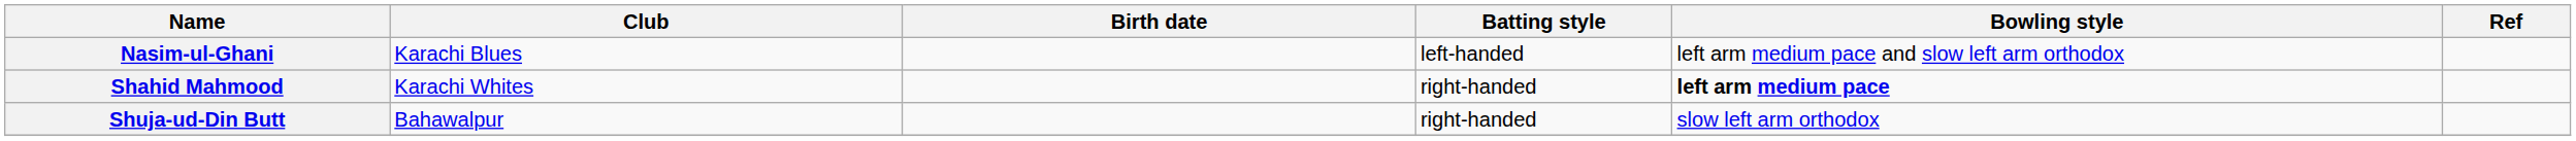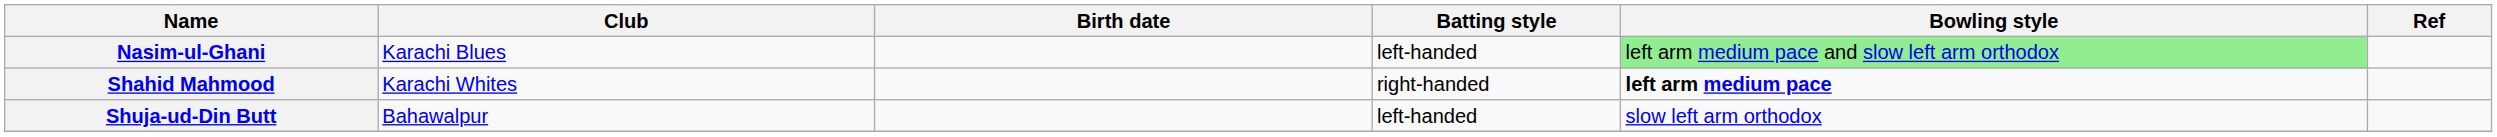 <table class="wikitable plainrowheaders" style="font-size:95%; width:95%;">
 <tr>
 <th scope="col" width="15%">Name</th>
 <th scope="col" width="20%">Club</th>
 <th scope="col" width="20%">Birth date</th>
 <th scope="col" width="10%">Batting style</th>
 <th scope="col" width="30%">Bowling style</th>
 <th scope="col" width="5%">Ref</th>
 </tr>
 <tr>
 <th scope="row"><a href='#'>Nasim-ul-Ghani</a></th>
 <td><a href='#'>Karachi Blues</a></td>
 <td></td>
 <td>left-handed</td>
-<td>left arm <a href='#'>medium pace</a> and <a href='#'>slow left arm orthodox</a></td>
+<td style="background: lightgreen;">left arm <a href='#'>medium pace</a> and <a href='#'>slow left arm orthodox</a></td>
 <td></td>
 </tr>
 <tr>
 <th scope="row"><a href='#'>Shahid Mahmood</a></th>
 <td><a href='#'>Karachi Whites</a></td>
 <td></td>
 <td>right-handed</td>
 <td><strong>left arm <a href='#'>medium pace</a></strong></td>
 <td></td>
 </tr>
 <tr>
 <th scope="row"><a href='#'>Shuja-ud-Din Butt</a></th>
 <td><a href='#'>Bahawalpur</a></td>
 <td></td>
-<td>right-handed</td>
+<td>left-handed</td>
 <td><a href='#'>slow left arm orthodox</a></td>
 <td></td>
 </tr>
 <tr>
 </tr>
 </table>
